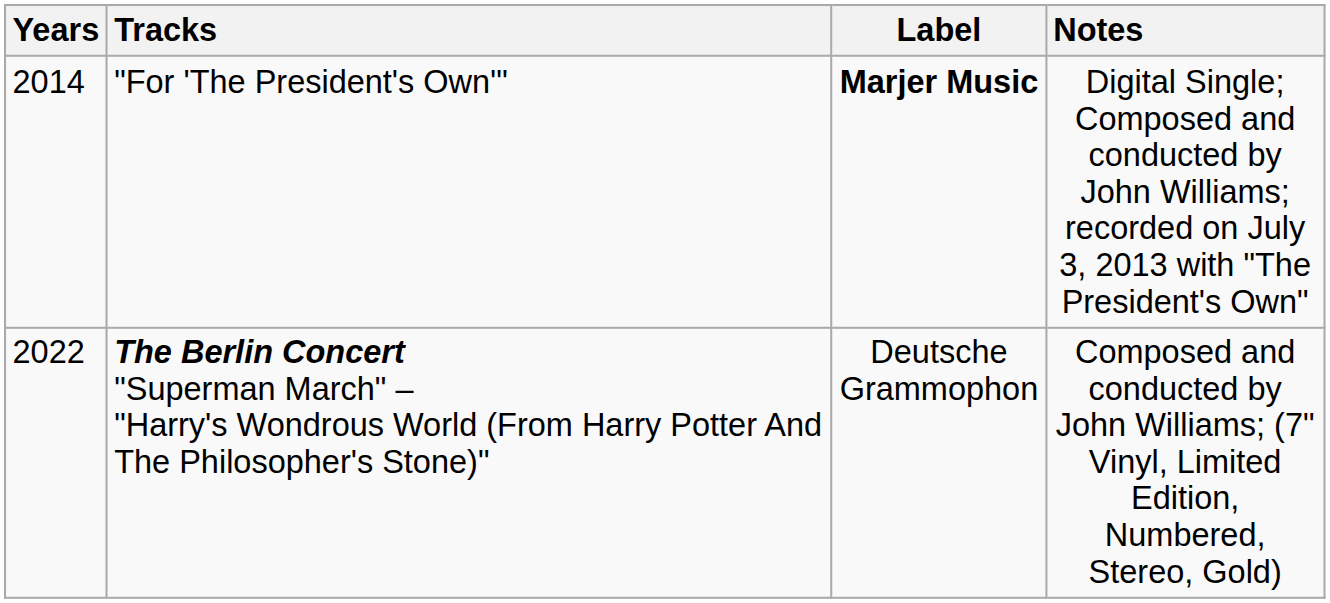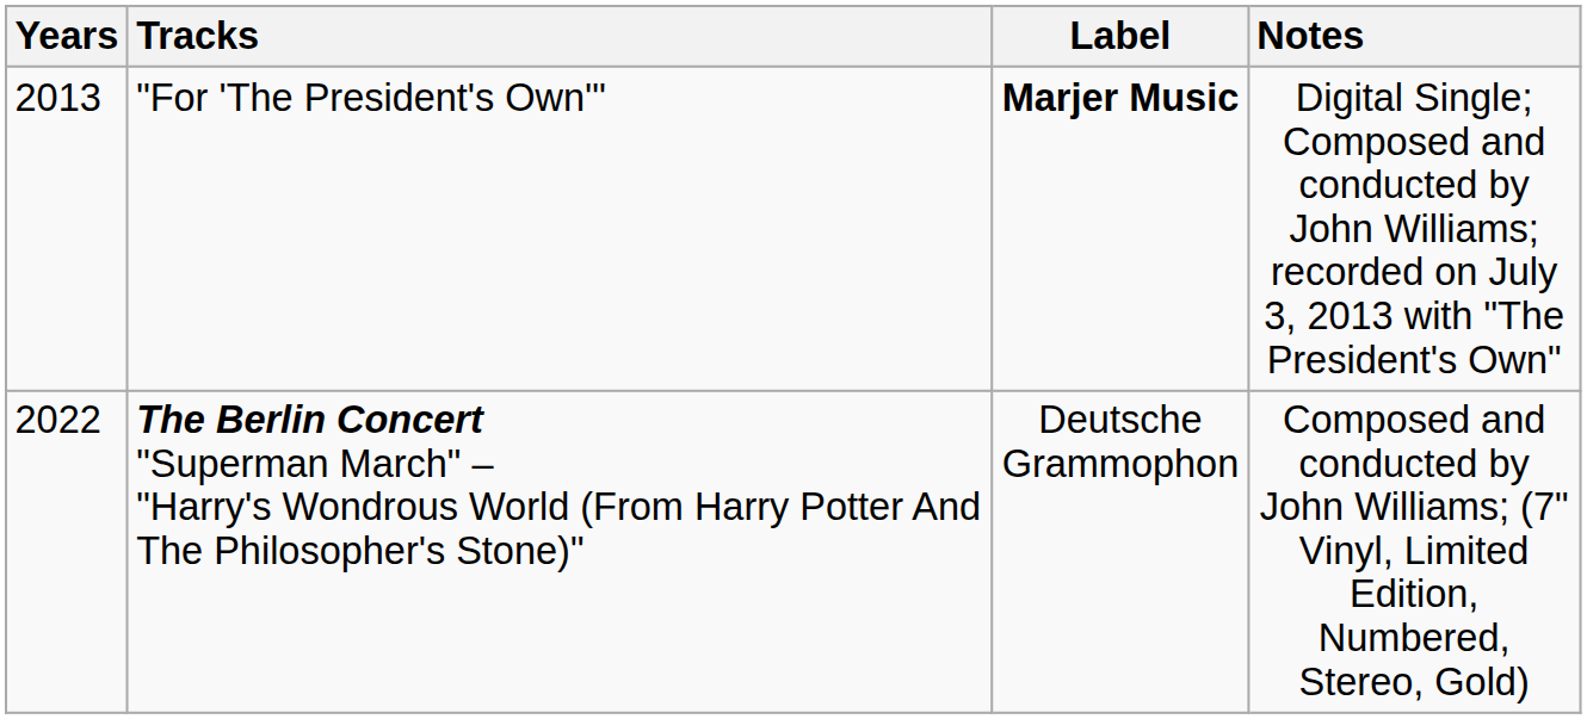 <table class="wikitable">
 <tr>
 <th style="vertical-align:top; text-align:left; width:40px;">Years</th>
 <th style="vertical-align:top; text-align:left; width:350px;">Tracks</th>
 <th style="vertical-align:top; text-align:center; width:70px;">Label</th>
 <th style="vertical-align:top; text-align:left; width:130px;">Notes</th>
 </tr>
 <tr style="vertical-align:top;">
-<td style="text-align:left; ">2014</td>
+<td style="text-align:left; ">2013</td>
 <td style="text-align:left; ">"For 'The President's Own'"</td>
 <td style="text-align:center; "><strong>Marjer Music</strong></td>
 <td style="text-align:center; ">Digital Single; Composed and conducted by John Williams; recorded on July 3, 2013 with "The President's Own"</td>
 </tr>
 <tr style="vertical-align:top;">
 <td style="text-align:left; ">2022</td>
 <td style="text-align:left; "><strong><em>The Berlin Concert</em></strong><br>"Superman March" –<br>"Harry's Wondrous World (From Harry Potter And The Philosopher's Stone)"</td>
 <td style="text-align:center; ">Deutsche Grammophon</td>
 <td style="text-align:center; ">Composed and conducted by John Williams; (7" Vinyl, Limited Edition, Numbered, Stereo, Gold)</td>
 </tr>
 </table>
